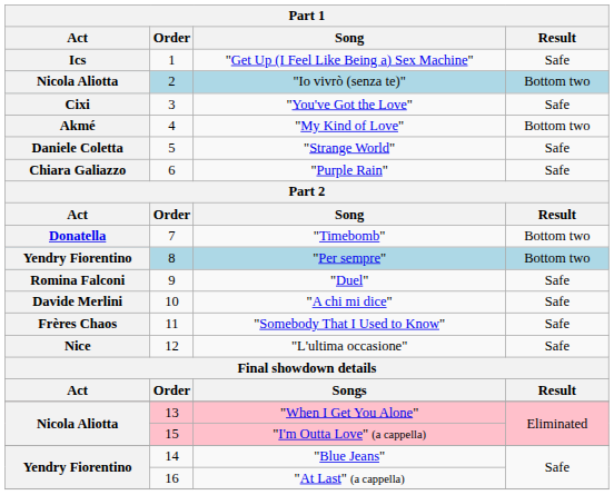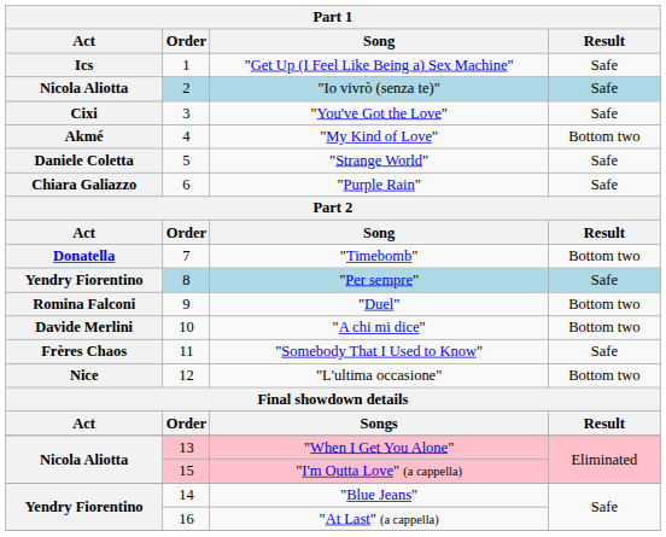 <table class="wikitable plainrowheaders" style="text-align:center;">
 <tr>
 <th colspan="4">Part 1</th>
 </tr>
 <tr>
 <th scope="col" style="width:10em;">Act</th>
 <th scope="col">Order</th>
 <th scope="col" style="width:22em;">Song</th>
 <th scope="col" style="width:7em;">Result</th>
 </tr>
 <tr>
 <th scope="row">Ics</th>
 <td>1</td>
 <td>"<a href='#'>Get Up (I Feel Like Being a) Sex Machine</a>"</td>
 <td>Safe</td>
 </tr>
 <tr style="background:lightblue;">
 <th scope="row">Nicola Aliotta</th>
 <td>2</td>
 <td>"Io vivrò (senza te)"</td>
-<td>Bottom two</td>
+<td>Safe</td>
 </tr>
 <tr>
 <th scope="row">Cixi</th>
 <td>3</td>
 <td>"<a href='#'>You've Got the Love</a>"</td>
 <td>Safe</td>
 </tr>
 <tr>
 <th scope="row">Akmé</th>
 <td>4</td>
 <td>"<a href='#'>My Kind of Love</a>"</td>
 <td>Bottom two</td>
 </tr>
 <tr>
 <th scope="row">Daniele Coletta</th>
 <td>5</td>
 <td>"<a href='#'>Strange World</a>"</td>
 <td>Safe</td>
 </tr>
 <tr>
 <th scope="row">Chiara Galiazzo</th>
 <td>6</td>
 <td>"<a href='#'>Purple Rain</a>"</td>
 <td>Safe</td>
 </tr>
 <tr>
 <th colspan="4">Part 2</th>
 </tr>
 <tr>
 <th scope="col" style="width:10em;">Act</th>
 <th scope="col">Order</th>
 <th scope="col" style="width:20em;">Song</th>
 <th scope="col" style="width:7em;">Result</th>
 </tr>
 <tr>
 <th scope="row"><a href='#'>Donatella</a></th>
 <td>7</td>
 <td>"<a href='#'>Timebomb</a>"</td>
 <td>Bottom two</td>
 </tr>
 <tr style="background:lightblue;">
 <th scope="row">Yendry Fiorentino</th>
 <td>8</td>
 <td>"<a href='#'>Per sempre</a>"</td>
-<td>Bottom two</td>
+<td>Safe</td>
 </tr>
 <tr>
 <th scope="row">Romina Falconi</th>
 <td>9</td>
 <td>"<a href='#'>Duel</a>"</td>
-<td>Safe</td>
+<td>Bottom two</td>
 </tr>
 <tr>
 <th scope="row">Davide Merlini</th>
 <td>10</td>
 <td>"<a href='#'>A chi mi dice</a>"</td>
-<td>Safe</td>
+<td>Bottom two</td>
 </tr>
 <tr>
 <th scope="row">Frères Chaos</th>
 <td>11</td>
 <td>"<a href='#'>Somebody That I Used to Know</a>"</td>
 <td>Safe</td>
 </tr>
 <tr>
 <th scope="row">Nice</th>
 <td>12</td>
 <td>"L'ultima occasione"</td>
-<td>Safe</td>
+<td>Bottom two</td>
 </tr>
 <tr>
 <th colspan="4">Final showdown details</th>
 </tr>
 <tr>
 <th scope="col" style="width:10em;">Act</th>
 <th scope="col">Order</th>
 <th scope="col" style="width:20em;">Songs</th>
 <th scope="col" style="width:7em;">Result</th>
 </tr>
 <tr>
 </tr>
 <tr style="background:pink;">
 <th scope="row" rowspan="2">Nicola Aliotta</th>
 <td>13</td>
 <td>"<a href='#'>When I Get You Alone</a>"</td>
 <td rowspan="2">Eliminated</td>
 </tr>
 <tr style="background:pink;">
 <td>15</td>
 <td>"<a href='#'>I'm Outta Love</a>" <small>(a cappella)</small></td>
 </tr>
 <tr>
 </tr>
 <tr>
 <th scope="row" rowspan="2">Yendry Fiorentino</th>
 <td>14</td>
 <td>"<a href='#'>Blue Jeans</a>"</td>
 <td rowspan="2">Safe</td>
 </tr>
 <tr>
 <td>16</td>
 <td>"<a href='#'>At Last</a>" <small>(a cappella)</small></td>
 </tr>
 <tr>
 </tr>
 </table>
